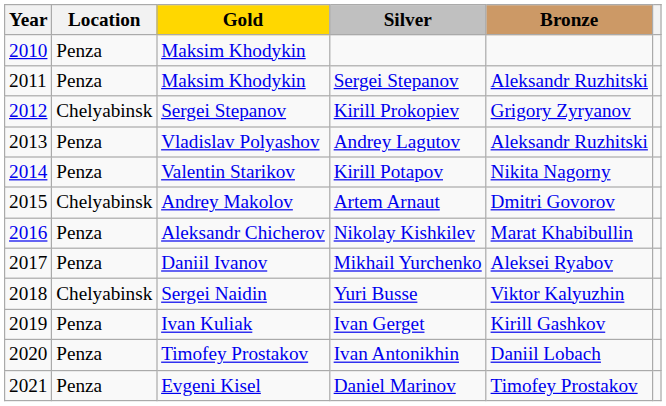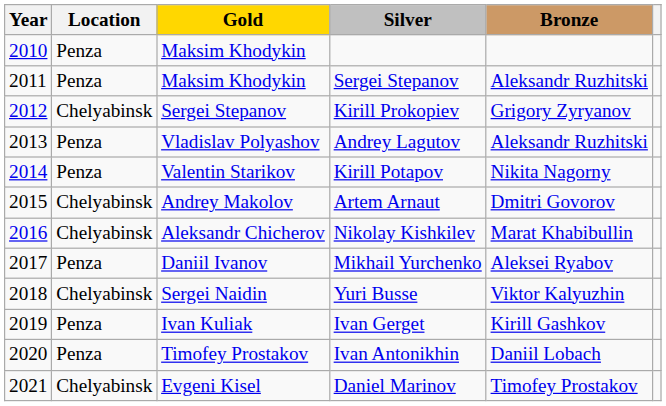 <table class="wikitable">
 <tr>
 <th>Year</th>
 <th>Location</th>
 <td style="text-align:center; background:gold;"><strong>Gold</strong></td>
 <td style="text-align:center; background:silver;"><strong>Silver</strong></td>
 <td style="text-align:center; background:#c96;"><strong>Bronze</strong></td>
 <th><br></th>
 </tr>
 <tr>
 <td><a href='#'>2010</a></td>
 <td>Penza</td>
 <td><a href='#'>Maksim Khodykin</a></td>
 <td></td>
 <td></td>
 <td></td>
 </tr>
 <tr>
 <td>2011</td>
 <td>Penza</td>
 <td><a href='#'>Maksim Khodykin</a></td>
 <td><a href='#'>Sergei Stepanov</a></td>
 <td><a href='#'>Aleksandr Ruzhitski</a></td>
 <td></td>
 </tr>
 <tr>
 <td><a href='#'>2012</a></td>
 <td>Chelyabinsk</td>
 <td><a href='#'>Sergei Stepanov</a></td>
 <td><a href='#'>Kirill Prokopiev</a></td>
 <td><a href='#'>Grigory Zyryanov</a></td>
 <td></td>
 </tr>
 <tr>
 <td>2013</td>
 <td>Penza</td>
 <td><a href='#'>Vladislav Polyashov</a></td>
 <td><a href='#'>Andrey Lagutov</a></td>
 <td><a href='#'>Aleksandr Ruzhitski</a></td>
 <td></td>
 </tr>
 <tr>
 <td><a href='#'>2014</a></td>
 <td>Penza</td>
 <td><a href='#'>Valentin Starikov</a></td>
 <td><a href='#'>Kirill Potapov</a></td>
 <td><a href='#'>Nikita Nagorny</a></td>
 <td></td>
 </tr>
 <tr>
 <td>2015</td>
 <td>Chelyabinsk</td>
 <td><a href='#'>Andrey Makolov</a></td>
 <td><a href='#'>Artem Arnaut</a></td>
 <td><a href='#'>Dmitri Govorov</a></td>
 <td></td>
 </tr>
 <tr>
 <td><a href='#'>2016</a></td>
-<td>Penza</td>
+<td>Chelyabinsk</td>
 <td><a href='#'>Aleksandr Chicherov</a></td>
 <td><a href='#'>Nikolay Kishkilev</a></td>
 <td><a href='#'>Marat Khabibullin</a></td>
 <td></td>
 </tr>
 <tr>
 <td>2017</td>
 <td>Penza</td>
 <td><a href='#'>Daniil Ivanov</a></td>
 <td><a href='#'>Mikhail Yurchenko</a></td>
 <td><a href='#'>Aleksei Ryabov</a></td>
 <td></td>
 </tr>
 <tr>
 <td>2018</td>
 <td>Chelyabinsk</td>
 <td><a href='#'>Sergei Naidin</a></td>
 <td><a href='#'>Yuri Busse</a></td>
 <td><a href='#'>Viktor Kalyuzhin</a></td>
 <td></td>
 </tr>
 <tr>
 <td>2019</td>
 <td>Penza</td>
 <td><a href='#'>Ivan Kuliak</a></td>
 <td><a href='#'>Ivan Gerget</a></td>
 <td><a href='#'>Kirill Gashkov</a></td>
 <td></td>
 </tr>
 <tr>
 <td>2020</td>
 <td>Penza</td>
 <td><a href='#'>Timofey Prostakov</a></td>
 <td><a href='#'>Ivan Antonikhin</a></td>
 <td><a href='#'>Daniil Lobach</a></td>
 <td></td>
 </tr>
 <tr>
 <td>2021</td>
-<td>Penza</td>
+<td>Chelyabinsk</td>
 <td><a href='#'>Evgeni Kisel</a></td>
 <td><a href='#'>Daniel Marinov</a></td>
 <td><a href='#'>Timofey Prostakov</a></td>
 <td></td>
 </tr>
 </table>
